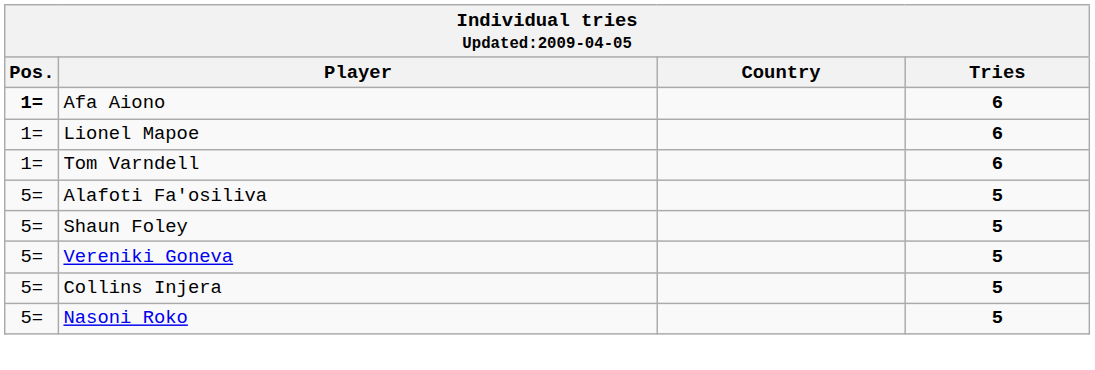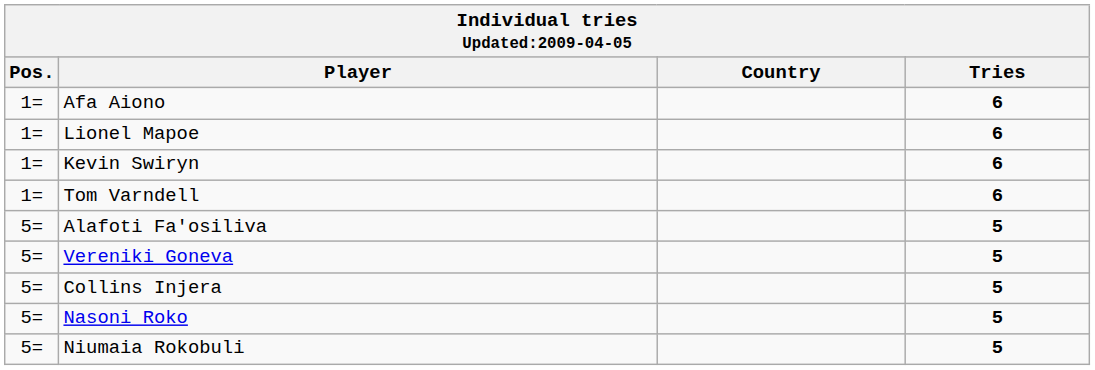 <table class="wikitable" style="text-align:left">
 <tr bgcolor="#efefef">
 <th colspan=4 style="border-right:0px;";>Individual tries <br><small>Updated:2009-04-05</small></th>
 </tr>
 <tr bgcolor="#efefef">
 <th width=5%>Pos.</th>
 <th>Player</th>
 <th>Country</th>
 <th>Tries</th>
 </tr>
 <tr>
-<td align=center><strong>1=</strong></td>
+<td align=center>1=</td>
 <td align=left>Afa Aiono</td>
 <td></td>
 <td align=center><strong>6</strong></td>
 </tr>
 <tr>
 <td align=center>1=</td>
 <td align=left>Lionel Mapoe</td>
 <td></td>
 <td align=center><strong>6</strong></td>
 </tr>
 <tr>
 <td align=center>1=</td>
+<td align=left>Kevin Swiryn</td>
+<td></td>
+<td align=center><strong>6</strong></td>
+</tr>
+<tr>
+<td align=center>1=</td>
 <td align=left>Tom Varndell</td>
 <td></td>
 <td align=center><strong>6</strong></td>
 </tr>
 <tr>
 <td align=center>5=</td>
 <td align=left>Alafoti Fa'osiliva</td>
-<td></td>
-<td align=center><strong>5</strong></td>
-</tr>
-<tr>
-<td align=center>5=</td>
-<td align=left>Shaun Foley</td>
 <td></td>
 <td align=center><strong>5</strong></td>
 </tr>
 <tr>
 <td align=center>5=</td>
 <td align=left><a href='#'>Vereniki Goneva</a></td>
 <td></td>
 <td align=center><strong>5</strong></td>
 </tr>
 <tr>
 <td align=center>5=</td>
 <td align=left>Collins Injera</td>
 <td></td>
 <td align=center><strong>5</strong></td>
 </tr>
 <tr>
 <td align=center>5=</td>
 <td align=left><a href='#'>Nasoni Roko</a></td>
 <td></td>
 <td align=center><strong>5</strong></td>
 </tr>
+<tr>
+<td align=center>5=</td>
+<td align=left>Niumaia Rokobuli</td>
+<td></td>
+<td align=center><strong>5</strong></td>
+</tr>
 </table>
